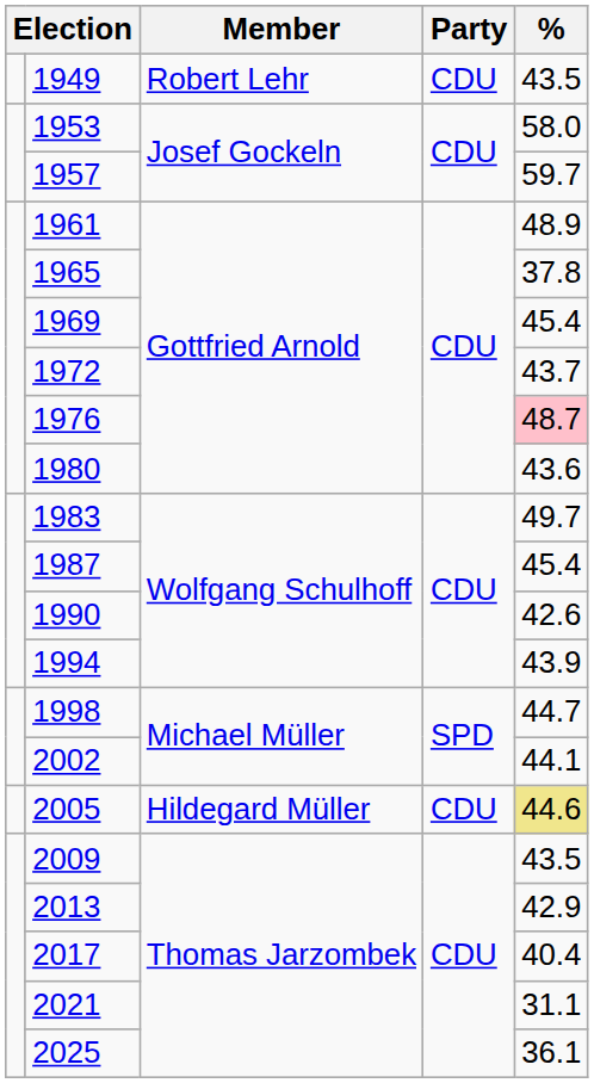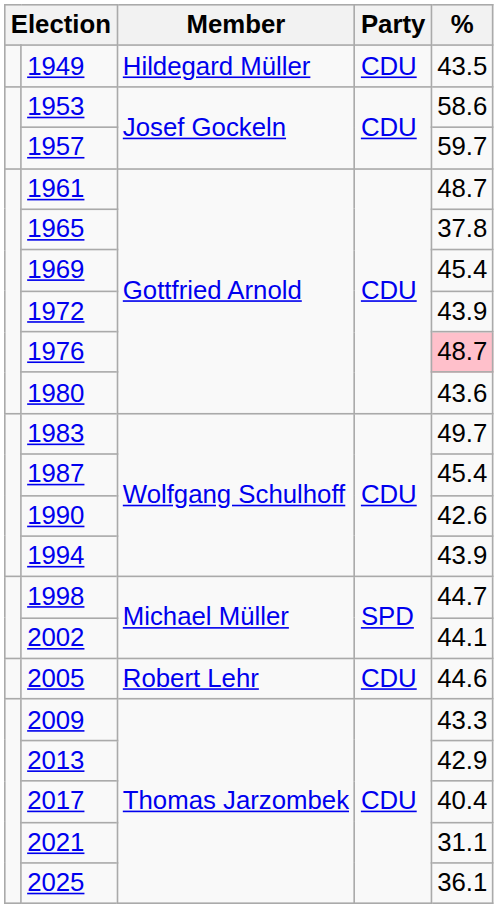 <table class=wikitable>
 <tr>
 <th colspan=2>Election</th>
 <th>Member</th>
 <th>Party</th>
 <th>%</th>
 </tr>
 <tr>
 <td bgcolor=></td>
 <td><a href='#'>1949</a></td>
-<td><a href='#'>Robert Lehr</a></td>
+<td><a href='#'>Hildegard Müller</a></td>
 <td><a href='#'>CDU</a></td>
 <td align=right>43.5</td>
 </tr>
 <tr>
 <td rowspan=2 bgcolor=></td>
 <td><a href='#'>1953</a></td>
 <td rowspan=2><a href='#'>Josef Gockeln</a></td>
 <td rowspan=2><a href='#'>CDU</a></td>
-<td align=right>58.0</td>
+<td align=right>58.6</td>
 </tr>
 <tr>
 <td><a href='#'>1957</a></td>
 <td align=right>59.7</td>
 </tr>
 <tr>
 <td rowspan=6 bgcolor=></td>
 <td><a href='#'>1961</a></td>
 <td rowspan=6><a href='#'>Gottfried Arnold</a></td>
 <td rowspan=6><a href='#'>CDU</a></td>
-<td align=right>48.9</td>
+<td align=right>48.7</td>
 </tr>
 <tr>
 <td><a href='#'>1965</a></td>
 <td align=right>37.8</td>
 </tr>
 <tr>
 <td><a href='#'>1969</a></td>
 <td align=right>45.4</td>
 </tr>
 <tr>
 <td><a href='#'>1972</a></td>
-<td align=right>43.7</td>
+<td align=right>43.9</td>
 </tr>
 <tr>
 <td><a href='#'>1976</a></td>
 <td align=right style="background: pink;">48.7</td>
 </tr>
 <tr>
 <td><a href='#'>1980</a></td>
 <td align=right>43.6</td>
 </tr>
 <tr>
 <td rowspan=4 bgcolor=></td>
 <td><a href='#'>1983</a></td>
 <td rowspan=4><a href='#'>Wolfgang Schulhoff</a></td>
 <td rowspan=4><a href='#'>CDU</a></td>
 <td align=right>49.7</td>
 </tr>
 <tr>
 <td><a href='#'>1987</a></td>
 <td align=right>45.4</td>
 </tr>
 <tr>
 <td><a href='#'>1990</a></td>
 <td align=right>42.6</td>
 </tr>
 <tr>
 <td><a href='#'>1994</a></td>
 <td align=right>43.9</td>
 </tr>
 <tr>
 <td rowspan=2 bgcolor=></td>
 <td><a href='#'>1998</a></td>
 <td rowspan=2><a href='#'>Michael Müller</a></td>
 <td rowspan=2><a href='#'>SPD</a></td>
 <td align=right>44.7</td>
 </tr>
 <tr>
 <td><a href='#'>2002</a></td>
 <td align=right>44.1</td>
 </tr>
 <tr>
 <td bgcolor=></td>
 <td><a href='#'>2005</a></td>
-<td><a href='#'>Hildegard Müller</a></td>
+<td><a href='#'>Robert Lehr</a></td>
 <td><a href='#'>CDU</a></td>
-<td align=right style="background: khaki;">44.6</td>
+<td align=right>44.6</td>
 </tr>
 <tr>
 <td rowspan=5 bgcolor=></td>
 <td><a href='#'>2009</a></td>
 <td rowspan=5><a href='#'>Thomas Jarzombek</a></td>
 <td rowspan=5><a href='#'>CDU</a></td>
-<td align=right>43.5</td>
+<td align=right>43.3</td>
 </tr>
 <tr>
 <td><a href='#'>2013</a></td>
 <td align=right>42.9</td>
 </tr>
 <tr>
 <td><a href='#'>2017</a></td>
 <td align=right>40.4</td>
 </tr>
 <tr>
 <td><a href='#'>2021</a></td>
 <td align=right>31.1</td>
 </tr>
 <tr>
 <td><a href='#'>2025</a></td>
 <td align=right>36.1</td>
 </tr>
 </table>
